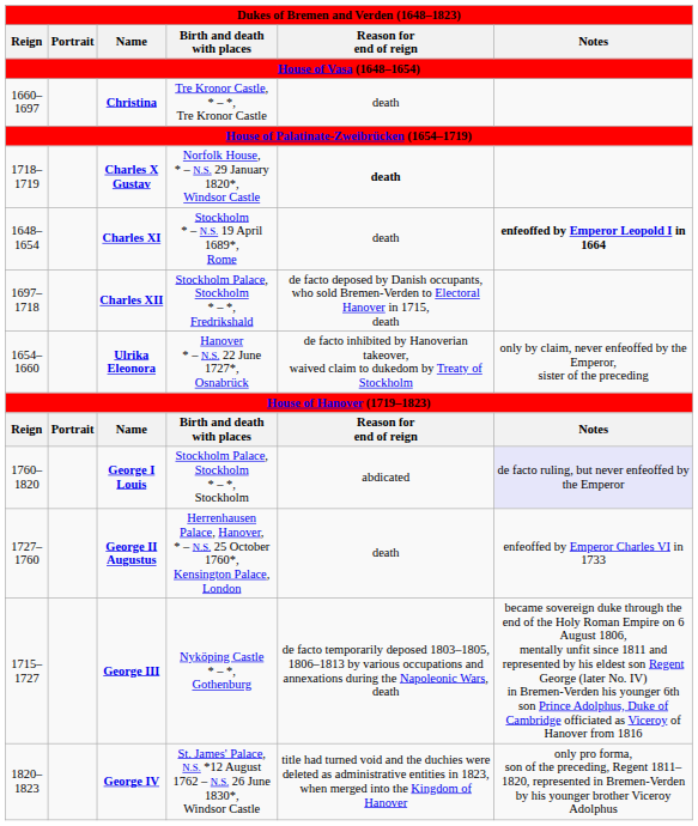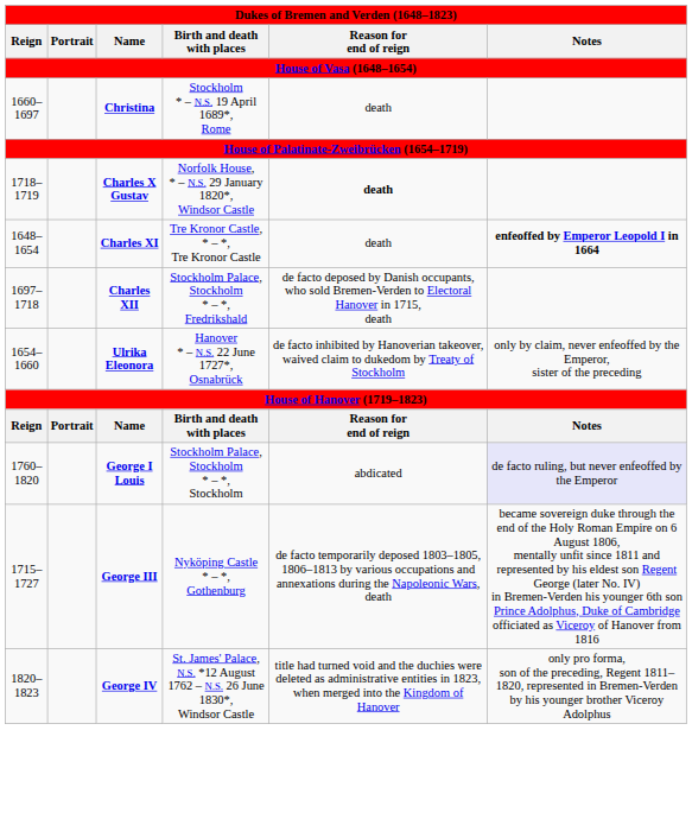 <table style="width:100%;" class="wikitable">
 <tr>
 <td colspan="6"  style="background:red; text-align:center;"><strong><span>Dukes of Bremen and Verden (1648–1823)</span></strong></td>
 </tr>
 <tr>
 <th>Reign</th>
 <th>Portrait</th>
 <th>Name</th>
 <th>Birth and death<br>with places</th>
 <th>Reason for<br>end of reign</th>
 <th>Notes</th>
 </tr>
 <tr>
 <td colspan="6"  style="background:red; text-align:center;"><strong><span><a href='#'>House of Vasa</a> (1648–1654)</span></strong></td>
 </tr>
 <tr>
 <td align=center>1660–1697</td>
 <td align=center></td>
 <td style="text-align:center;"><strong><a href='#'>Christina</a></strong></td>
-<td style="text-align:center;"><a href='#'>Tre Kronor Castle</a>, <br>* – *, <br>Tre Kronor Castle</td>
+<td style="text-align:center;"><a href='#'>Stockholm</a><br>* – <small><a href='#'>N.S.</a></small> 19 April 1689*, <br><a href='#'>Rome</a></td>
 <td style="text-align:center;">death</td>
 <td style="text-align:center;"></td>
 </tr>
 <tr>
 <td colspan="6"  style="background:red; text-align:center;"><strong><span><a href='#'>House of Palatinate-Zweibrücken</a> (1654–1719)</span></strong></td>
 </tr>
 <tr>
 <td align=center>1718–1719</td>
 <td align=center></td>
 <td style="text-align:center;"><strong><a href='#'>Charles X Gustav</a></strong></td>
 <td style="text-align:center;"><a href='#'>Norfolk House</a>, <br>* – <small><a href='#'>N.S.</a></small> 29 January 1820*, <br> <a href='#'>Windsor Castle</a></td>
 <td style="text-align:center;"><strong>death</strong></td>
 <td style="text-align:center;"></td>
 </tr>
 <tr>
 <td align=center>1648–1654</td>
 <td align=center></td>
 <td style="text-align:center;"><strong><a href='#'>Charles XI</a></strong></td>
-<td style="text-align:center;"><a href='#'>Stockholm</a><br>* – <small><a href='#'>N.S.</a></small> 19 April 1689*, <br><a href='#'>Rome</a></td>
+<td style="text-align:center;"><a href='#'>Tre Kronor Castle</a>, <br>* – *, <br>Tre Kronor Castle</td>
 <td style="text-align:center;">death</td>
 <td style="text-align:center;"><strong>enfeoffed by <a href='#'>Emperor Leopold I</a> in 1664</strong></td>
 </tr>
 <tr>
 <td align=center>1697–1718</td>
 <td align=center></td>
 <td style="text-align:center;"><strong><a href='#'>Charles XII</a></strong></td>
 <td style="text-align:center;"><a href='#'>Stockholm Palace</a>, <a href='#'>Stockholm</a><br>* – *, <br> <a href='#'>Fredrikshald</a></td>
 <td style="text-align:center;">de facto deposed by Danish occupants, who sold Bremen-Verden to <a href='#'>Electoral Hanover</a> in 1715, <br>death</td>
 <td style="text-align:center;"></td>
 </tr>
 <tr>
 <td align=center>1654–1660</td>
 <td align=center></td>
 <td style="text-align:center;"><strong><a href='#'>Ulrika Eleonora</a></strong></td>
 <td style="text-align:center;"><a href='#'>Hanover</a><br>* – <small><a href='#'>N.S.</a></small> 22 June 1727*, <br><a href='#'>Osnabrück</a></td>
 <td style="text-align:center;">de facto inhibited by Hanoverian takeover, <br>waived claim to dukedom by <a href='#'>Treaty of Stockholm</a></td>
 <td style="text-align:center;">only by claim, never enfeoffed by the Emperor, <br>sister of the preceding</td>
 </tr>
 <tr>
 <td colspan="6"  style="background:red; text-align:center;"><strong><span> <a href='#'>House of Hanover</a> (1719–1823)</span></strong></td>
 </tr>
 <tr>
 <th>Reign</th>
 <th>Portrait</th>
 <th>Name</th>
 <th>Birth and death<br>with places</th>
 <th>Reason for<br>end of reign</th>
 <th>Notes</th>
 </tr>
 <tr>
 <td align=center>1760–1820</td>
 <td align=center></td>
 <td style="text-align:center;"><strong><a href='#'>George I Louis</a></strong></td>
 <td style="text-align:center;"><a href='#'>Stockholm Palace</a>, <a href='#'>Stockholm</a><br>* – *, <br>Stockholm</td>
 <td style="text-align:center;">abdicated</td>
 <td style="background: lavender; text-align:center;">de facto ruling, but never enfeoffed by the Emperor</td>
 </tr>
 <tr>
-<td align=center>1727–1760</td>
-<td align=center></td>
-<td style="text-align:center;"><strong><a href='#'>George II Augustus</a></strong></td>
-<td style="text-align:center;"><a href='#'>Herrenhausen Palace</a>, <a href='#'>Hanover</a>, <br>* – <small><a href='#'>N.S.</a></small> 25 October 1760*, <br><a href='#'>Kensington Palace</a>, <a href='#'>London</a></td>
-<td style="text-align:center;">death</td>
-<td style="text-align:center;">enfeoffed by <a href='#'>Emperor Charles VI</a> in 1733</td>
-</tr>
-<tr>
 <td align=center>1715–1727</td>
 <td align=center></td>
 <td style="text-align:center;"><strong><a href='#'>George III</a></strong></td>
 <td style="text-align:center;"><a href='#'>Nyköping Castle</a><br>* – *, <br><a href='#'>Gothenburg</a></td>
 <td style="text-align:center;">de facto temporarily deposed 1803–1805, 1806–1813 by various occupations and annexations during the <a href='#'>Napoleonic Wars</a>, <br>death</td>
 <td style="text-align:center;">became sovereign duke through the end of the Holy Roman Empire on 6 August 1806, <br>mentally unfit since 1811 and represented by his eldest son <a href='#'>Regent</a> George (later No. IV)<br>in Bremen-Verden his younger 6th son <a href='#'>Prince Adolphus, Duke of Cambridge</a> officiated as <a href='#'>Viceroy</a> of Hanover from 1816</td>
 </tr>
 <tr>
 <td align=center>1820–1823</td>
 <td align=center></td>
 <td style="text-align:center;"><strong><a href='#'>George IV</a></strong></td>
 <td style="text-align:center;"><a href='#'>St. James' Palace</a>, <br><small><a href='#'>N.S.</a></small> *12 August 1762 – <small><a href='#'>N.S.</a></small> 26 June 1830*, <br>Windsor Castle</td>
 <td style="text-align:center;">title had turned void and the duchies were deleted as administrative entities in 1823, when merged into the <a href='#'>Kingdom of Hanover</a></td>
 <td style="text-align:center;">only pro forma, <br>son of the preceding, Regent 1811–1820, represented in Bremen-Verden by his younger brother Viceroy Adolphus</td>
 </tr>
 </table>
